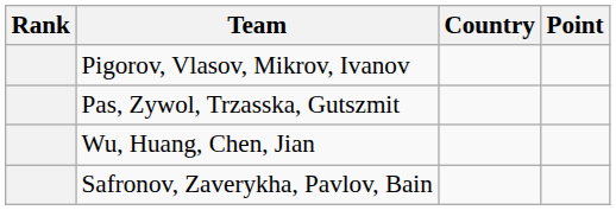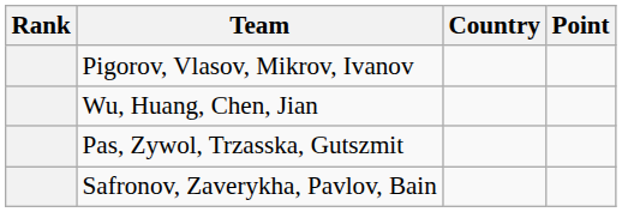 <table class="wikitable sortable">
 <tr>
 <th>Rank</th>
 <th>Team</th>
 <th>Country</th>
 <th>Point</th>
 </tr>
 <tr>
 <th></th>
 <td>Pigorov, Vlasov, Mikrov, Ivanov</td>
 <td></td>
 <td></td>
 </tr>
 <tr>
 <th></th>
-<td>Pas, Zywol, Trzasska, Gutszmit</td>
+<td>Wu, Huang, Chen, Jian</td>
 <td></td>
 <td></td>
 </tr>
 <tr>
 <th></th>
-<td>Wu, Huang, Chen, Jian</td>
+<td>Pas, Zywol, Trzasska, Gutszmit</td>
 <td></td>
 <td></td>
 </tr>
 <tr>
 <th></th>
 <td>Safronov, Zaverykha, Pavlov, Bain</td>
 <td></td>
 <td></td>
 </tr>
 </table>
